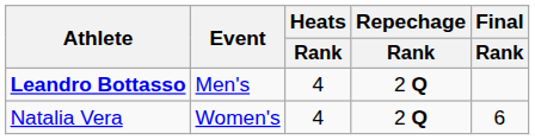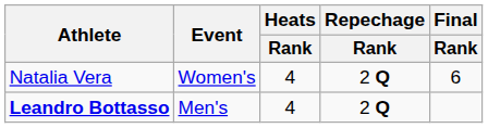 <table class="wikitable" style="font-size:90%;">
 <tr>
 <th rowspan=2>Athlete</th>
 <th rowspan=2>Event</th>
 <th>Heats</th>
 <th>Repechage</th>
 <th>Final</th>
 </tr>
 <tr style="font-size:95%">
 <th>Rank</th>
 <th>Rank</th>
 <th>Rank</th>
 </tr>
 <tr style="text-align:center">
+<td style="text-align:left"><a href='#'>Natalia Vera</a></td>
+<td style="text-align:left"><a href='#'>Women's</a></td>
+<td>4</td>
+<td>2 <strong>Q</strong></td>
+<td>6</td>
+</tr>
+<tr style="text-align:center">
 <td style="text-align:left"><strong><a href='#'>Leandro Bottasso</a></strong></td>
 <td style="text-align:left"><a href='#'>Men's</a></td>
 <td>4</td>
 <td>2 <strong>Q</strong></td>
 <td></td>
 </tr>
-<tr style="text-align:center">
-<td style="text-align:left"><a href='#'>Natalia Vera</a></td>
-<td style="text-align:left"><a href='#'>Women's</a></td>
-<td>4</td>
-<td>2 <strong>Q</strong></td>
-<td>6</td>
-</tr>
 </table>
